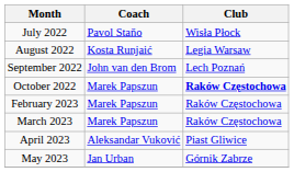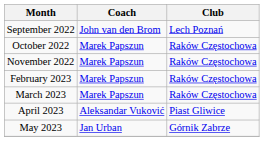 <table class="wikitable" style="text-align:center">
 <tr>
 <th>Month</th>
 <th>Coach</th>
 <th>Club</th>
-</tr>
-<tr>
-<td>July 2022</td>
-<td style="text-align:left"> <a href='#'>Pavol Staňo</a></td>
-<td style="text-align:left"><a href='#'>Wisła Płock</a></td>
-</tr>
-<tr>
-<td>August 2022</td>
-<td style="text-align:left"> <a href='#'>Kosta Runjaić</a></td>
-<td style="text-align:left"><a href='#'>Legia Warsaw</a></td>
 </tr>
 <tr>
 <td>September 2022</td>
 <td style="text-align:left"> <a href='#'>John van den Brom</a></td>
 <td style="text-align:left"><a href='#'>Lech Poznań</a></td>
 </tr>
 <tr>
 <td>October 2022</td>
 <td style="text-align:left"> <a href='#'>Marek Papszun</a></td>
-<td style="text-align:left"><strong><a href='#'>Raków Częstochowa</a></strong></td>
+<td style="text-align:left"><a href='#'>Raków Częstochowa</a></td>
+</tr>
+<tr>
+<td>November 2022</td>
+<td style="text-align:left"> <a href='#'>Marek Papszun</a></td>
+<td style="text-align:left"><a href='#'>Raków Częstochowa</a></td>
 </tr>
 <tr>
 <td>February 2023</td>
 <td style="text-align:left"> <a href='#'>Marek Papszun</a></td>
 <td style="text-align:left"><a href='#'>Raków Częstochowa</a></td>
 </tr>
 <tr>
 <td>March 2023</td>
 <td style="text-align:left"> <a href='#'>Marek Papszun</a></td>
 <td style="text-align:left"><a href='#'>Raków Częstochowa</a></td>
 </tr>
 <tr>
 <td>April 2023</td>
 <td style="text-align:left"> <a href='#'>Aleksandar Vuković</a></td>
 <td style="text-align:left"><a href='#'>Piast Gliwice</a></td>
 </tr>
 <tr>
 <td>May 2023</td>
 <td style="text-align:left"> <a href='#'>Jan Urban</a></td>
 <td style="text-align:left"><a href='#'>Górnik Zabrze</a></td>
 </tr>
 <tr>
 </tr>
 </table>
